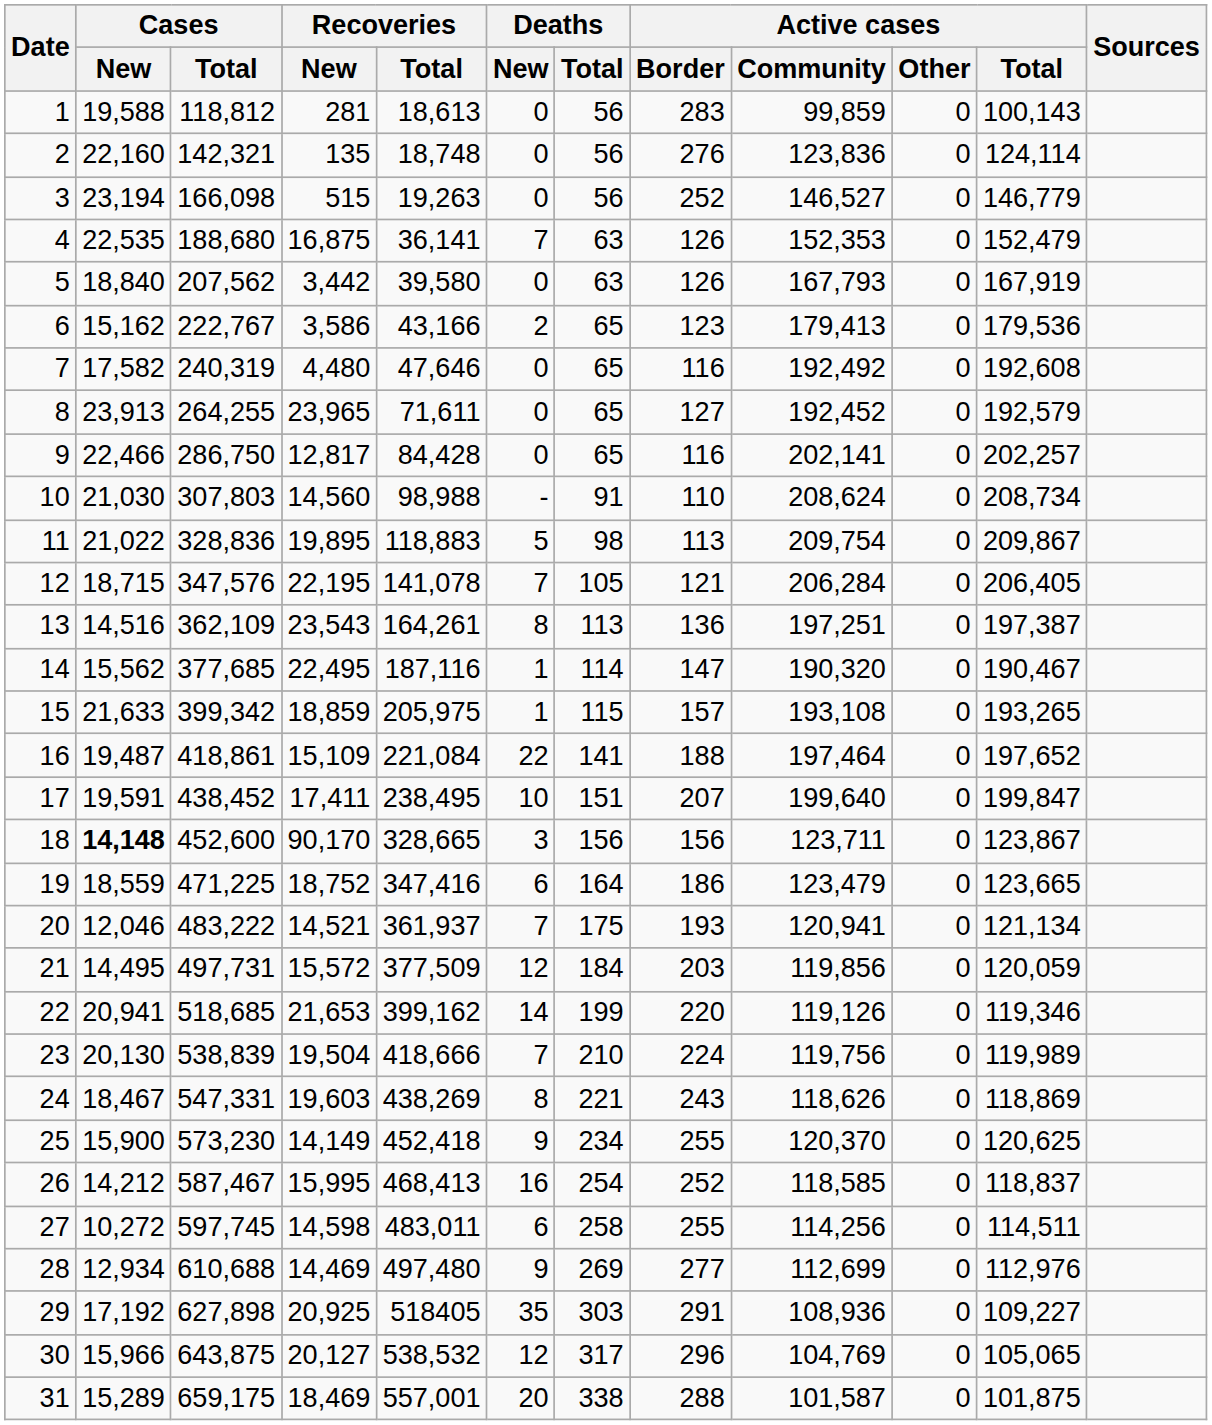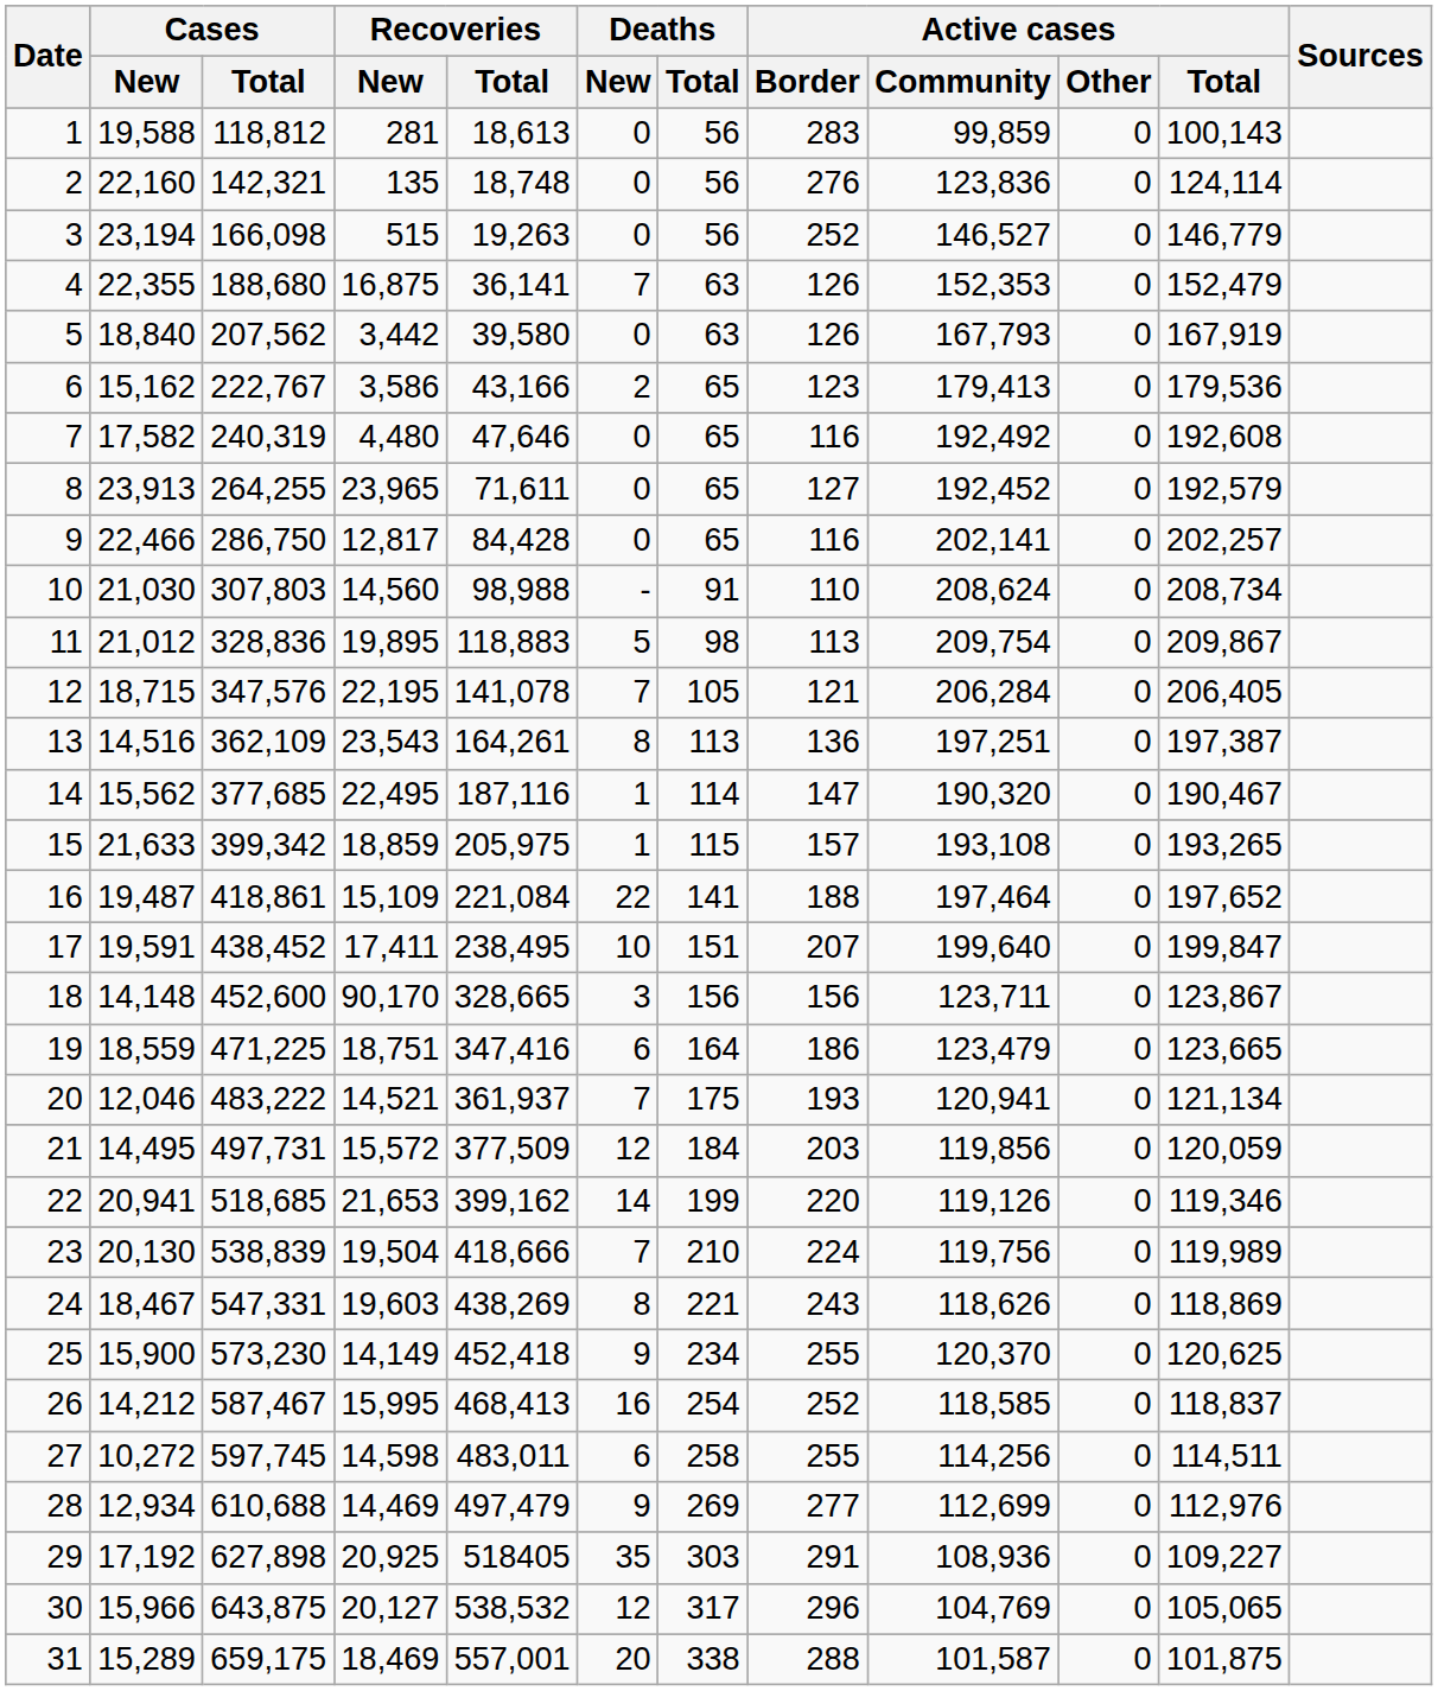 <table class="wikitable sortable mw-collapsible mw-collapsed sticky-header-multi sort-under" style="text-align:right;">
 <tr>
 <th rowspan=2>Date</th>
 <th colspan=2>Cases</th>
 <th colspan=2>Recoveries</th>
 <th colspan=2>Deaths</th>
 <th colspan=4>Active cases</th>
 <th rowspan=2 class="unsortable">Sources</th>
 </tr>
 <tr>
 <th>New</th>
 <th>Total</th>
 <th>New</th>
 <th>Total</th>
 <th>New</th>
 <th>Total</th>
 <th>Border</th>
 <th>Community</th>
 <th>Other</th>
 <th>Total</th>
 </tr>
 <tr>
 <td>1</td>
 <td>19,588</td>
 <td>118,812</td>
 <td>281</td>
 <td>18,613</td>
 <td>0</td>
 <td>56</td>
 <td>283</td>
 <td>99,859</td>
 <td>0</td>
 <td>100,143</td>
 <td></td>
 </tr>
 <tr>
 <td>2</td>
 <td>22,160</td>
 <td>142,321</td>
 <td>135</td>
 <td>18,748</td>
 <td>0</td>
 <td>56</td>
 <td>276</td>
 <td>123,836</td>
 <td>0</td>
 <td>124,114</td>
 <td></td>
 </tr>
 <tr>
 <td>3</td>
 <td>23,194</td>
 <td>166,098</td>
 <td>515</td>
 <td>19,263</td>
 <td>0</td>
 <td>56</td>
 <td>252</td>
 <td>146,527</td>
 <td>0</td>
 <td>146,779</td>
 <td></td>
 </tr>
 <tr>
 <td>4</td>
-<td>22,535</td>
+<td>22,355</td>
 <td>188,680</td>
 <td>16,875</td>
 <td>36,141</td>
 <td>7</td>
 <td>63</td>
 <td>126</td>
 <td>152,353</td>
 <td>0</td>
 <td>152,479</td>
 <td></td>
 </tr>
 <tr>
 <td>5</td>
 <td>18,840</td>
 <td>207,562</td>
 <td>3,442</td>
 <td>39,580</td>
 <td>0</td>
 <td>63</td>
 <td>126</td>
 <td>167,793</td>
 <td>0</td>
 <td>167,919</td>
 <td></td>
 </tr>
 <tr>
 <td>6</td>
 <td>15,162</td>
 <td>222,767</td>
 <td>3,586</td>
 <td>43,166</td>
 <td>2</td>
 <td>65</td>
 <td>123</td>
 <td>179,413</td>
 <td>0</td>
 <td>179,536</td>
 <td></td>
 </tr>
 <tr>
 <td>7</td>
 <td>17,582</td>
 <td>240,319</td>
 <td>4,480</td>
 <td>47,646</td>
 <td>0</td>
 <td>65</td>
 <td>116</td>
 <td>192,492</td>
 <td>0</td>
 <td>192,608</td>
 <td></td>
 </tr>
 <tr>
 <td>8</td>
 <td>23,913</td>
 <td>264,255</td>
 <td>23,965</td>
 <td>71,611</td>
 <td>0</td>
 <td>65</td>
 <td>127</td>
 <td>192,452</td>
 <td>0</td>
 <td>192,579</td>
 <td></td>
 </tr>
 <tr>
 <td>9</td>
 <td>22,466</td>
 <td>286,750</td>
 <td>12,817</td>
 <td>84,428</td>
 <td>0</td>
 <td>65</td>
 <td>116</td>
 <td>202,141</td>
 <td>0</td>
 <td>202,257</td>
 <td></td>
 </tr>
 <tr>
 <td>10</td>
 <td>21,030</td>
 <td>307,803</td>
 <td>14,560</td>
 <td>98,988</td>
 <td>-</td>
 <td>91</td>
 <td>110</td>
 <td>208,624</td>
 <td>0</td>
 <td>208,734</td>
 <td></td>
 </tr>
 <tr>
 <td>11</td>
-<td>21,022</td>
+<td>21,012</td>
 <td>328,836</td>
 <td>19,895</td>
 <td>118,883</td>
 <td>5</td>
 <td>98</td>
 <td>113</td>
 <td>209,754</td>
 <td>0</td>
 <td>209,867</td>
 <td></td>
 </tr>
 <tr>
 <td>12</td>
 <td>18,715</td>
 <td>347,576</td>
 <td>22,195</td>
 <td>141,078</td>
 <td>7</td>
 <td>105</td>
 <td>121</td>
 <td>206,284</td>
 <td>0</td>
 <td>206,405</td>
 <td></td>
 </tr>
 <tr>
 <td>13</td>
 <td>14,516</td>
 <td>362,109</td>
 <td>23,543</td>
 <td>164,261</td>
 <td>8</td>
 <td>113</td>
 <td>136</td>
 <td>197,251</td>
 <td>0</td>
 <td>197,387</td>
 <td></td>
 </tr>
 <tr>
 <td>14</td>
 <td>15,562</td>
 <td>377,685</td>
 <td>22,495</td>
 <td>187,116</td>
 <td>1</td>
 <td>114</td>
 <td>147</td>
 <td>190,320</td>
 <td>0</td>
 <td>190,467</td>
 <td></td>
 </tr>
 <tr>
 <td>15</td>
 <td>21,633</td>
 <td>399,342</td>
 <td>18,859</td>
 <td>205,975</td>
 <td>1</td>
 <td>115</td>
 <td>157</td>
 <td>193,108</td>
 <td>0</td>
 <td>193,265</td>
 <td></td>
 </tr>
 <tr>
 <td>16</td>
 <td>19,487</td>
 <td>418,861</td>
 <td>15,109</td>
 <td>221,084</td>
 <td>22</td>
 <td>141</td>
 <td>188</td>
 <td>197,464</td>
 <td>0</td>
 <td>197,652</td>
 <td></td>
 </tr>
 <tr>
 <td>17</td>
 <td>19,591</td>
 <td>438,452</td>
 <td>17,411</td>
 <td>238,495</td>
 <td>10</td>
 <td>151</td>
 <td>207</td>
 <td>199,640</td>
 <td>0</td>
 <td>199,847</td>
 <td></td>
 </tr>
 <tr>
 <td>18</td>
-<td><strong>14,148</strong></td>
+<td>14,148</td>
 <td>452,600</td>
 <td>90,170</td>
 <td>328,665</td>
 <td>3</td>
 <td>156</td>
 <td>156</td>
 <td>123,711</td>
 <td>0</td>
 <td>123,867</td>
 <td></td>
 </tr>
 <tr>
 <td>19</td>
 <td>18,559</td>
 <td>471,225</td>
-<td>18,752</td>
+<td>18,751</td>
 <td>347,416</td>
 <td>6</td>
 <td>164</td>
 <td>186</td>
 <td>123,479</td>
 <td>0</td>
 <td>123,665</td>
 <td></td>
 </tr>
 <tr>
 <td>20</td>
 <td>12,046</td>
 <td>483,222</td>
 <td>14,521</td>
 <td>361,937</td>
 <td>7</td>
 <td>175</td>
 <td>193</td>
 <td>120,941</td>
 <td>0</td>
 <td>121,134</td>
 <td></td>
 </tr>
 <tr>
 <td>21</td>
 <td>14,495</td>
 <td>497,731</td>
 <td>15,572</td>
 <td>377,509</td>
 <td>12</td>
 <td>184</td>
 <td>203</td>
 <td>119,856</td>
 <td>0</td>
 <td>120,059</td>
 <td></td>
 </tr>
 <tr>
 <td>22</td>
 <td>20,941</td>
 <td>518,685</td>
 <td>21,653</td>
 <td>399,162</td>
 <td>14</td>
 <td>199</td>
 <td>220</td>
 <td>119,126</td>
 <td>0</td>
 <td>119,346</td>
 <td></td>
 </tr>
 <tr>
 <td>23</td>
 <td>20,130</td>
 <td>538,839</td>
 <td>19,504</td>
 <td>418,666</td>
 <td>7</td>
 <td>210</td>
 <td>224</td>
 <td>119,756</td>
 <td>0</td>
 <td>119,989</td>
 <td></td>
 </tr>
 <tr>
 <td>24</td>
 <td>18,467</td>
 <td>547,331</td>
 <td>19,603</td>
 <td>438,269</td>
 <td>8</td>
 <td>221</td>
 <td>243</td>
 <td>118,626</td>
 <td>0</td>
 <td>118,869</td>
 <td></td>
 </tr>
 <tr>
 <td>25</td>
 <td>15,900</td>
 <td>573,230</td>
 <td>14,149</td>
 <td>452,418</td>
 <td>9</td>
 <td>234</td>
 <td>255</td>
 <td>120,370</td>
 <td>0</td>
 <td>120,625</td>
 <td></td>
 </tr>
 <tr>
 <td>26</td>
 <td>14,212</td>
 <td>587,467</td>
 <td>15,995</td>
 <td>468,413</td>
 <td>16</td>
 <td>254</td>
 <td>252</td>
 <td>118,585</td>
 <td>0</td>
 <td>118,837</td>
 <td></td>
 </tr>
 <tr>
 <td>27</td>
 <td>10,272</td>
 <td>597,745</td>
 <td>14,598</td>
 <td>483,011</td>
 <td>6</td>
 <td>258</td>
 <td>255</td>
 <td>114,256</td>
 <td>0</td>
 <td>114,511</td>
 <td></td>
 </tr>
 <tr>
 <td>28</td>
 <td>12,934</td>
 <td>610,688</td>
 <td>14,469</td>
-<td>497,480</td>
+<td>497,479</td>
 <td>9</td>
 <td>269</td>
 <td>277</td>
 <td>112,699</td>
 <td>0</td>
 <td>112,976</td>
 <td></td>
 </tr>
 <tr>
 <td>29</td>
 <td>17,192</td>
 <td>627,898</td>
 <td>20,925</td>
 <td>518405</td>
 <td>35</td>
 <td>303</td>
 <td>291</td>
 <td>108,936</td>
 <td>0</td>
 <td>109,227</td>
 <td></td>
 </tr>
 <tr>
 <td>30</td>
 <td>15,966</td>
 <td>643,875</td>
 <td>20,127</td>
 <td>538,532</td>
 <td>12</td>
 <td>317</td>
 <td>296</td>
 <td>104,769</td>
 <td>0</td>
 <td>105,065</td>
 <td></td>
 </tr>
 <tr>
 <td>31</td>
 <td>15,289</td>
 <td>659,175</td>
 <td>18,469</td>
 <td>557,001</td>
 <td>20</td>
 <td>338</td>
 <td>288</td>
 <td>101,587</td>
 <td>0</td>
 <td>101,875</td>
 <td></td>
 </tr>
 </table>
